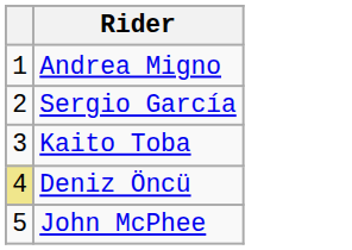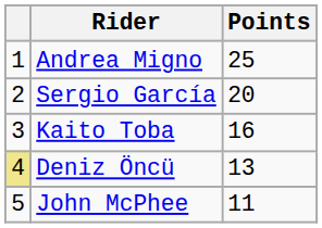 <table class="wikitable" style="font-size: 85%;">
 <tr>
 <th></th>
 <th>Rider</th>
+<th>Points</th>
 </tr>
 <tr>
 <td align=center>1</td>
 <td> <a href='#'>Andrea Migno</a></td>
+<td align=left>25</td>
 </tr>
 <tr>
 <td align=center>2</td>
 <td> <a href='#'>Sergio García</a></td>
+<td align=left>20</td>
 </tr>
 <tr>
 <td align=center>3</td>
 <td> <a href='#'>Kaito Toba</a></td>
+<td align=left>16</td>
 </tr>
 <tr>
 <td align=center style="background: khaki;">4</td>
 <td> <a href='#'>Deniz Öncü</a></td>
+<td align=left>13</td>
 </tr>
 <tr>
 <td align=center>5</td>
 <td> <a href='#'>John McPhee</a></td>
+<td align=left>11</td>
 </tr>
 </table>
